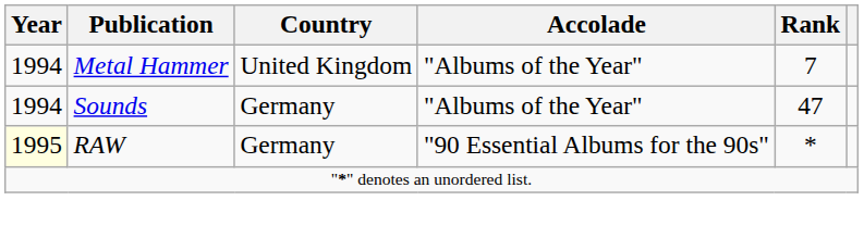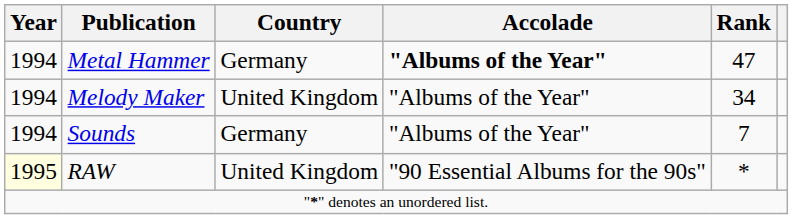 <table class="wikitable sortable" style="margin:0em 1em 1em 0pt">
 <tr>
 <th>Year</th>
 <th>Publication</th>
 <th>Country</th>
 <th>Accolade</th>
 <th>Rank</th>
 <th class=unsortable></th>
 </tr>
 <tr>
 <td align=center>1994</td>
 <td><em><a href='#'>Metal Hammer</a></em></td>
+<td>Germany</td>
+<td><strong>"Albums of the Year"</strong></td>
+<td align=center>47</td>
+<td></td>
+</tr>
+<tr>
+<td align=center>1994</td>
+<td><em><a href='#'>Melody Maker</a></em></td>
 <td>United Kingdom</td>
 <td>"Albums of the Year"</td>
-<td align=center>7</td>
+<td align=center>34</td>
 <td></td>
 </tr>
 <tr>
 <td align=center>1994</td>
 <td><em><a href='#'>Sounds</a></em></td>
 <td>Germany</td>
 <td>"Albums of the Year"</td>
-<td align=center>47</td>
+<td align=center>7</td>
 <td></td>
 </tr>
 <tr>
 <td align=center style="background: lightyellow;">1995</td>
 <td><em>RAW</em></td>
-<td>Germany</td>
+<td>United Kingdom</td>
 <td>"90 Essential Albums for the 90s"</td>
 <td align=center>*</td>
 <td></td>
 </tr>
 <tr class="sortbottom">
 <td colspan=6 style=font-size:8pt; align=center>"<strong>*</strong>" denotes an unordered list.</td>
 </tr>
 </table>
